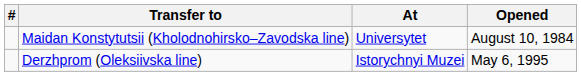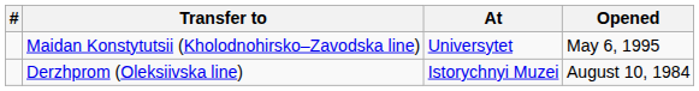 <table class="wikitable" style="border-collapse: collapse; text-align: left;">
 <tr>
 <th>#</th>
 <th>Transfer to</th>
 <th>At</th>
 <th>Opened</th>
 </tr>
 <tr>
 <td style="padding:0px;"></td>
 <td style="text-align: left;"><a href='#'>Maidan Konstytutsii</a> (<a href='#'>Kholodnohirsko–Zavodska line</a>)</td>
 <td><a href='#'>Universytet</a></td>
-<td>August 10, 1984</td>
+<td>May 6, 1995</td>
 </tr>
 <tr>
 <td style="padding:0px;"></td>
 <td style="text-align: left;"><a href='#'>Derzhprom</a> (<a href='#'>Oleksiivska line</a>)</td>
 <td><a href='#'>Istorychnyi Muzei</a></td>
-<td>May 6, 1995</td>
+<td>August 10, 1984</td>
 </tr>
 </table>
